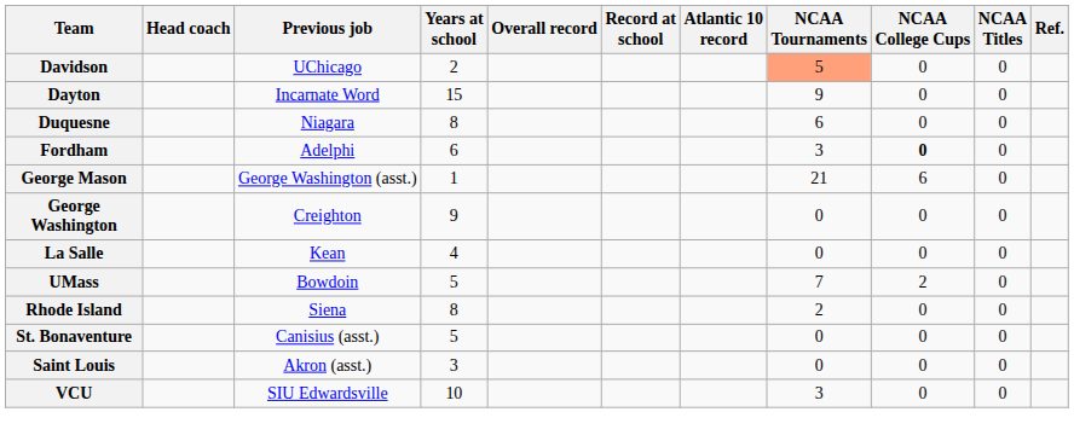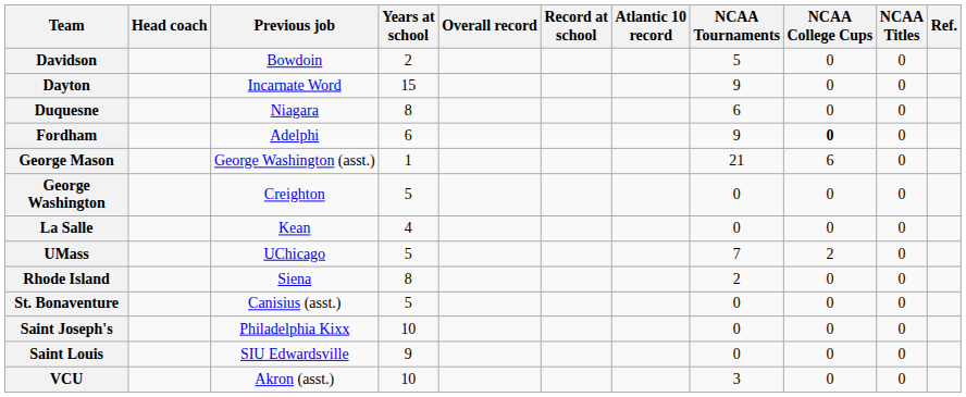 <table class="wikitable sortable" style="text-align: center;font-size:90%;">
 <tr>
 <th width="110">Team</th>
 <th>Head coach</th>
 <th>Previous job</th>
 <th>Years at<br>school</th>
 <th>Overall record</th>
 <th>Record at<br>school</th>
 <th>Atlantic 10<br>record</th>
 <th>NCAA<br>Tournaments</th>
 <th>NCAA<br>College Cups</th>
 <th>NCAA<br>Titles</th>
 <th class="unsortable">Ref.</th>
 </tr>
 <tr>
 <th style=>Davidson</th>
 <td></td>
-<td><a href='#'>UChicago</a></td>
+<td><a href='#'>Bowdoin</a></td>
 <td>2</td>
 <td></td>
 <td></td>
 <td></td>
-<td style="background: lightsalmon;">5</td>
+<td>5</td>
 <td>0</td>
 <td>0</td>
 <td></td>
 </tr>
 <tr>
 <th style=>Dayton</th>
 <td></td>
 <td><a href='#'>Incarnate Word</a></td>
 <td>15</td>
 <td></td>
 <td></td>
 <td></td>
 <td>9</td>
 <td>0</td>
 <td>0</td>
 <td></td>
 </tr>
 <tr>
 <th style=>Duquesne</th>
 <td></td>
 <td><a href='#'>Niagara</a></td>
 <td>8</td>
 <td></td>
 <td></td>
 <td></td>
 <td>6</td>
 <td>0</td>
 <td>0</td>
 <td></td>
 </tr>
 <tr>
 <th style=>Fordham</th>
 <td></td>
 <td><a href='#'>Adelphi</a></td>
 <td>6</td>
 <td></td>
 <td></td>
 <td></td>
-<td>3</td>
+<td>9</td>
 <td><strong>0</strong></td>
 <td>0</td>
 <td></td>
 </tr>
 <tr>
 <th style=>George Mason</th>
 <td></td>
 <td><a href='#'>George Washington</a> (asst.)</td>
 <td>1</td>
 <td></td>
 <td></td>
 <td></td>
 <td>21</td>
 <td>6</td>
 <td>0</td>
 <td></td>
 </tr>
 <tr>
 <th style=>George Washington</th>
 <td></td>
 <td><a href='#'>Creighton</a></td>
-<td>9</td>
+<td>5</td>
 <td></td>
 <td></td>
 <td></td>
 <td>0</td>
 <td>0</td>
 <td>0</td>
 <td></td>
 </tr>
 <tr>
 <th style=>La Salle</th>
 <td></td>
 <td><a href='#'>Kean</a></td>
 <td>4</td>
 <td></td>
 <td></td>
 <td></td>
 <td>0</td>
 <td>0</td>
 <td>0</td>
 <td></td>
 </tr>
 <tr>
 <th style=>UMass</th>
 <td></td>
-<td><a href='#'>Bowdoin</a></td>
+<td><a href='#'>UChicago</a></td>
 <td>5</td>
 <td></td>
 <td></td>
 <td></td>
 <td>7</td>
 <td>2</td>
 <td>0</td>
 <td></td>
 </tr>
 <tr>
 <th style=>Rhode Island</th>
 <td></td>
 <td><a href='#'>Siena</a></td>
 <td>8</td>
 <td></td>
 <td></td>
 <td></td>
 <td>2</td>
 <td>0</td>
 <td>0</td>
 <td></td>
 </tr>
 <tr>
 <th style=>St. Bonaventure</th>
 <td></td>
 <td><a href='#'>Canisius</a> (asst.)</td>
 <td>5</td>
 <td></td>
 <td></td>
 <td></td>
 <td>0</td>
 <td>0</td>
 <td>0</td>
 <td></td>
 </tr>
 <tr>
+<th style=>Saint Joseph's</th>
+<td></td>
+<td><a href='#'>Philadelphia Kixx</a></td>
+<td>10</td>
+<td></td>
+<td></td>
+<td></td>
+<td>0</td>
+<td>0</td>
+<td>0</td>
+<td></td>
+</tr>
+<tr>
 <th style=>Saint Louis</th>
 <td></td>
-<td><a href='#'>Akron</a> (asst.)</td>
-<td>3</td>
+<td><a href='#'>SIU Edwardsville</a></td>
+<td>9</td>
 <td></td>
 <td></td>
 <td></td>
 <td>0</td>
 <td>0</td>
 <td>0</td>
 <td></td>
 </tr>
 <tr>
 <th style=>VCU</th>
 <td></td>
-<td><a href='#'>SIU Edwardsville</a></td>
+<td><a href='#'>Akron</a> (asst.)</td>
 <td>10</td>
 <td></td>
 <td></td>
 <td></td>
 <td>3</td>
 <td>0</td>
 <td>0</td>
 <td></td>
 </tr>
 </table>
